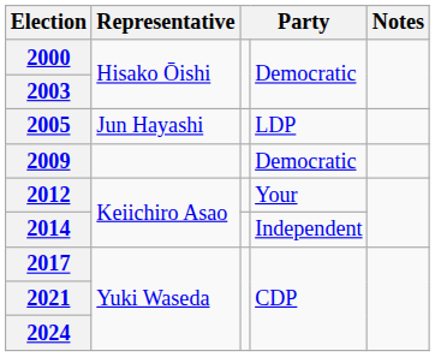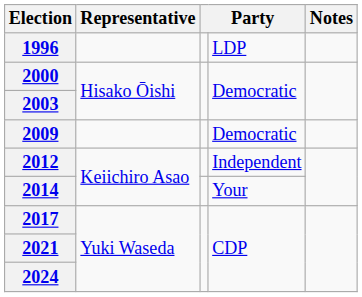 <table class=wikitable>
 <tr valign=bottom>
 <th>Election</th>
 <th>Representative</th>
 <th colspan=2>Party</th>
 <th>Notes</th>
+</tr>
+<tr>
+<th><a href='#'>1996</a></th>
+<td></td>
+<td bgcolor=></td>
+<td><a href='#'>LDP</a></td>
+<td></td>
 </tr>
 <tr>
 <th><a href='#'>2000</a></th>
 <td rowspan=2><a href='#'>Hisako Ōishi</a></td>
 <td rowspan=2 bgcolor=></td>
 <td rowspan=2><a href='#'>Democratic</a></td>
 <td rowspan=2></td>
 </tr>
 <tr>
 <th><a href='#'>2003</a></th>
 </tr>
 <tr>
-<th><a href='#'>2005</a></th>
-<td><a href='#'>Jun Hayashi</a></td>
-<td bgcolor=></td>
-<td><a href='#'>LDP</a></td>
-<td></td>
-</tr>
-<tr>
 <th><a href='#'>2009</a></th>
 <td></td>
 <td bgcolor=></td>
 <td><a href='#'>Democratic</a></td>
 <td></td>
 </tr>
 <tr>
 <th><a href='#'>2012</a></th>
 <td rowspan=2><a href='#'>Keiichiro Asao</a></td>
 <td bgcolor=></td>
-<td><a href='#'>Your</a></td>
+<td><a href='#'>Independent</a></td>
 <td rowspan=2></td>
 </tr>
 <tr>
 <th><a href='#'>2014</a></th>
 <td bgcolor=></td>
-<td><a href='#'>Independent</a></td>
+<td><a href='#'>Your</a></td>
 </tr>
 <tr>
 <th><a href='#'>2017</a></th>
 <td rowspan=3><a href='#'>Yuki Waseda</a></td>
 <td rowspan=3 bgcolor=></td>
 <td rowspan=3><a href='#'>CDP</a></td>
 <td rowspan=3></td>
 </tr>
 <tr>
 <th><a href='#'>2021</a></th>
 </tr>
 <tr>
 <th><a href='#'>2024</a></th>
 </tr>
 </table>
